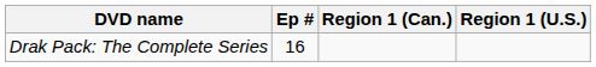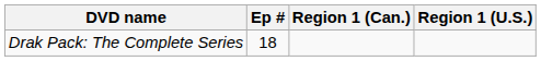 <table class="wikitable">
 <tr>
 <th>DVD name</th>
 <th>Ep #</th>
 <th>Region 1 (Can.)</th>
 <th>Region 1 (U.S.)</th>
 </tr>
 <tr>
 <td><em>Drak Pack: The Complete Series</em></td>
-<td style="text-align:center;">16</td>
+<td style="text-align:center;">18</td>
 <td></td>
 <td></td>
 </tr>
 </table>
